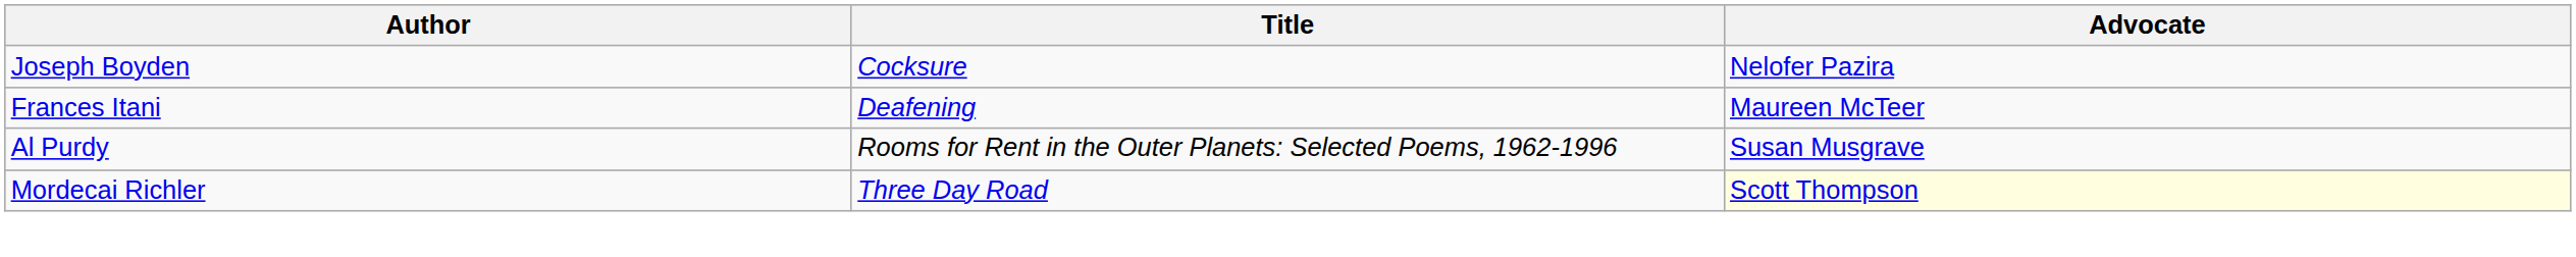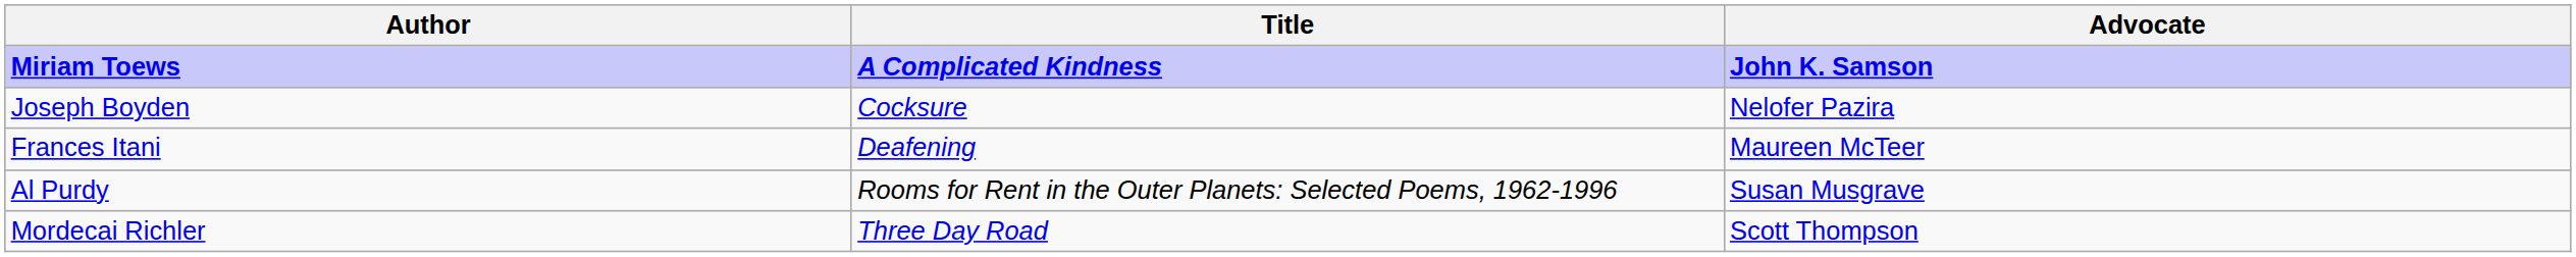 <table class="wikitable" style="width:100%;">
 <tr>
 <th width=33%>Author</th>
 <th width=34%>Title</th>
 <th width=34%>Advocate</th>
+</tr>
+<tr>
+<td style="background:#C8C8FA"><strong><a href='#'>Miriam Toews</a></strong></td>
+<td style="background:#C8C8FA"><strong><em><a href='#'>A Complicated Kindness</a></em></strong></td>
+<td style="background:#C8C8FA"><strong><a href='#'>John K. Samson</a></strong></td>
 </tr>
 <tr>
 <td><a href='#'>Joseph Boyden</a></td>
 <td><em><a href='#'>Cocksure</a></em></td>
 <td><a href='#'>Nelofer Pazira</a></td>
 </tr>
 <tr>
 <td><a href='#'>Frances Itani</a></td>
 <td><em><a href='#'>Deafening</a></em></td>
 <td><a href='#'>Maureen McTeer</a></td>
 </tr>
 <tr>
 <td><a href='#'>Al Purdy</a></td>
 <td><em>Rooms for Rent in the Outer Planets: Selected Poems, 1962-1996</em></td>
 <td><a href='#'>Susan Musgrave</a></td>
 </tr>
 <tr>
 <td><a href='#'>Mordecai Richler</a></td>
 <td><em><a href='#'>Three Day Road</a></em></td>
-<td style="background: lightyellow;"><a href='#'>Scott Thompson</a></td>
+<td><a href='#'>Scott Thompson</a></td>
 </tr>
 </table>
